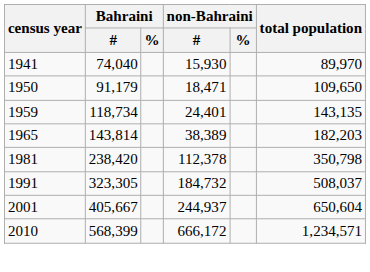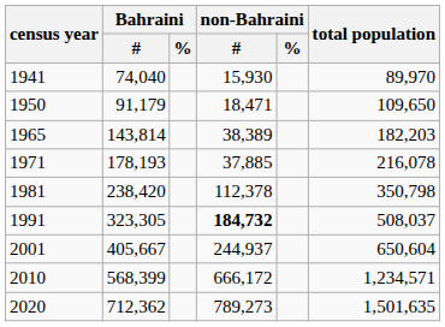 <table class="wikitable" style="text-align: right;">
 <tr>
 <th rowspan="2">census year</th>
 <th colspan="2">Bahraini</th>
 <th colspan="2">non-Bahraini</th>
 <th rowspan="2">total population</th>
 </tr>
 <tr>
 <th>#</th>
 <th>%</th>
 <th>#</th>
 <th>%</th>
 </tr>
 <tr>
 <td align=left>1941</td>
 <td>74,040</td>
 <td></td>
 <td>15,930</td>
 <td></td>
 <td>89,970</td>
 </tr>
 <tr>
 <td align=left>1950</td>
 <td>91,179</td>
 <td></td>
 <td>18,471</td>
 <td></td>
 <td>109,650</td>
 </tr>
 <tr>
-<td align=left>1959</td>
-<td>118,734</td>
-<td></td>
-<td>24,401</td>
-<td></td>
-<td>143,135</td>
-</tr>
-<tr>
 <td align=left>1965</td>
 <td>143,814</td>
 <td></td>
 <td>38,389</td>
 <td></td>
 <td>182,203</td>
+</tr>
+<tr>
+<td align=left>1971</td>
+<td>178,193</td>
+<td></td>
+<td>37,885</td>
+<td></td>
+<td>216,078</td>
 </tr>
 <tr>
 <td align=left>1981</td>
 <td>238,420</td>
 <td></td>
 <td>112,378</td>
 <td></td>
 <td>350,798</td>
 </tr>
 <tr>
 <td align=left>1991</td>
 <td>323,305</td>
 <td></td>
-<td>184,732</td>
+<td><strong>184,732</strong></td>
 <td></td>
 <td>508,037</td>
 </tr>
 <tr>
 <td align=left>2001</td>
 <td>405,667</td>
 <td></td>
 <td>244,937</td>
 <td></td>
 <td>650,604</td>
 </tr>
 <tr>
 <td align=left>2010</td>
 <td>568,399</td>
 <td></td>
 <td>666,172</td>
 <td></td>
 <td>1,234,571</td>
 </tr>
+<tr>
+<td align=left>2020</td>
+<td>712,362</td>
+<td></td>
+<td>789,273</td>
+<td></td>
+<td>1,501,635</td>
+</tr>
 </table>
